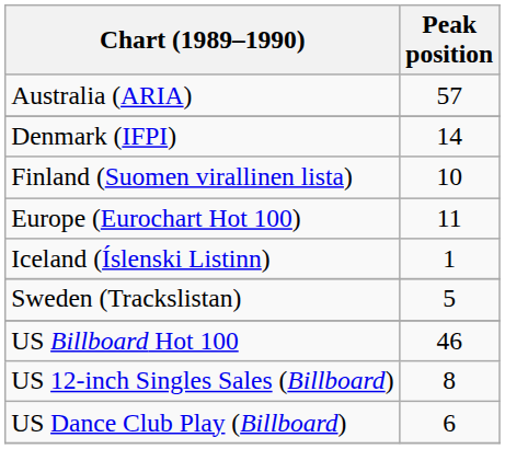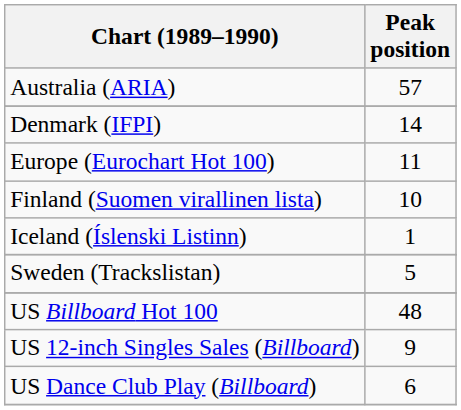 <table class="wikitable sortable">
 <tr>
 <th>Chart (1989–1990)</th>
 <th>Peak<br>position</th>
 </tr>
 <tr>
 <td>Australia (<a href='#'>ARIA</a>)</td>
 <td align="center">57</td>
 </tr>
 <tr>
 </tr>
 <tr>
 </tr>
 <tr>
 </tr>
 <tr>
 <td>Denmark (<a href='#'>IFPI</a>)</td>
 <td align="center">14</td>
 </tr>
 <tr>
+<td>Europe (<a href='#'>Eurochart Hot 100</a>)</td>
+<td align="center">11</td>
+</tr>
+<tr>
 <td>Finland (<a href='#'>Suomen virallinen lista</a>)</td>
 <td align="center">10</td>
-</tr>
-<tr>
-<td>Europe (<a href='#'>Eurochart Hot 100</a>)</td>
-<td align="center">11</td>
 </tr>
 <tr>
 <td>Iceland (<a href='#'>Íslenski Listinn</a>)</td>
 <td align="center">1</td>
 </tr>
 <tr>
 </tr>
 <tr>
 </tr>
 <tr>
 </tr>
 <tr>
 </tr>
 <tr>
 </tr>
 <tr>
 <td>Sweden (Trackslistan)</td>
 <td align="center">5</td>
 </tr>
 <tr>
 </tr>
 <tr>
 </tr>
 <tr>
 <td>US <a href='#'><em>Billboard</em> Hot 100</a></td>
-<td align="center">46</td>
+<td align="center">48</td>
 </tr>
 <tr>
 <td>US <a href='#'>12-inch Singles Sales</a> (<em><a href='#'>Billboard</a></em>)</td>
-<td align="center">8</td>
+<td align="center">9</td>
 </tr>
 <tr>
 <td>US <a href='#'>Dance Club Play</a> (<em><a href='#'>Billboard</a></em>)</td>
 <td align="center">6</td>
 </tr>
 <tr>
 </tr>
 </table>
